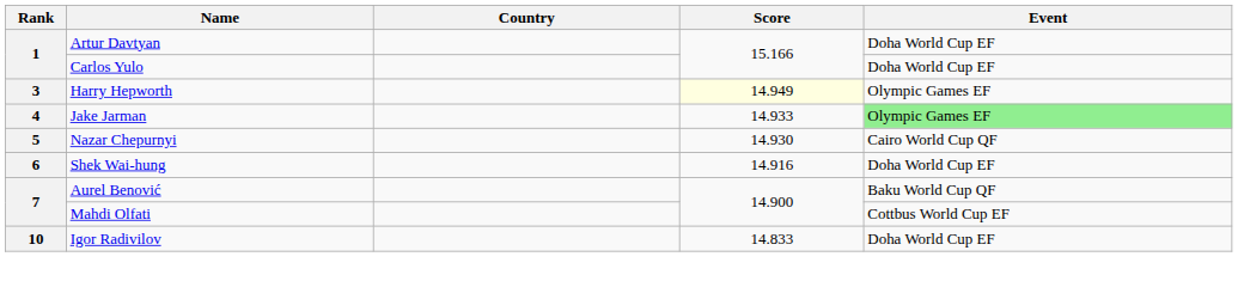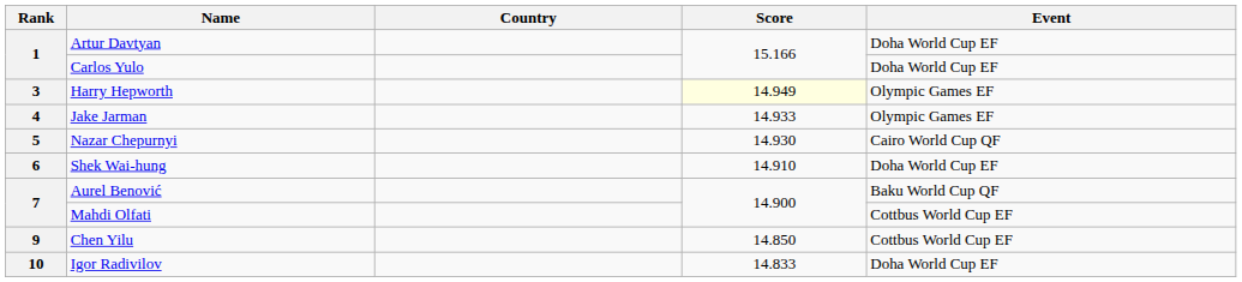 <table class="wikitable sortable" style="width:80%;">
 <tr>
 <th style="text-align:center; width:5%;">Rank</th>
 <th style="text-align:center; width:25%;">Name</th>
 <th style="text-align:center; width:25%;">Country</th>
 <th style="text-align:center; width:15%;">Score</th>
 <th style="text-align:center; width:30%;">Event</th>
 </tr>
 <tr>
 <th rowspan=2>1</th>
 <td><a href='#'>Artur Davtyan</a></td>
 <td></td>
 <td rowspan=2 align="center">15.166</td>
 <td>Doha World Cup EF</td>
 </tr>
 <tr>
 <td><a href='#'>Carlos Yulo</a></td>
 <td></td>
 <td>Doha World Cup EF</td>
 </tr>
 <tr>
 <th>3</th>
 <td><a href='#'>Harry Hepworth</a></td>
 <td></td>
 <td align="center" style="background: lightyellow;">14.949</td>
 <td>Olympic Games EF</td>
 </tr>
 <tr>
 <th>4</th>
 <td><a href='#'>Jake Jarman</a></td>
 <td></td>
 <td align="center">14.933</td>
-<td style="background: lightgreen;">Olympic Games EF</td>
+<td>Olympic Games EF</td>
 </tr>
 <tr>
 <th>5</th>
 <td><a href='#'>Nazar Chepurnyi</a></td>
 <td></td>
 <td align="center">14.930</td>
 <td>Cairo World Cup QF</td>
 </tr>
 <tr>
 <th>6</th>
 <td><a href='#'>Shek Wai-hung</a></td>
 <td></td>
-<td align="center">14.916</td>
+<td align="center">14.910</td>
 <td>Doha World Cup EF</td>
 </tr>
 <tr>
 <th rowspan=2>7</th>
 <td><a href='#'>Aurel Benović</a></td>
 <td></td>
 <td rowspan=2 align="center">14.900</td>
 <td>Baku World Cup QF</td>
 </tr>
 <tr>
 <td><a href='#'>Mahdi Olfati</a></td>
 <td></td>
 <td>Cottbus World Cup EF</td>
 </tr>
 <tr>
+<th>9</th>
+<td><a href='#'>Chen Yilu</a></td>
+<td></td>
+<td align="center">14.850</td>
+<td>Cottbus World Cup EF</td>
+</tr>
+<tr>
 <th>10</th>
 <td><a href='#'>Igor Radivilov</a></td>
 <td></td>
 <td align="center">14.833</td>
 <td>Doha World Cup EF</td>
 </tr>
 </table>
